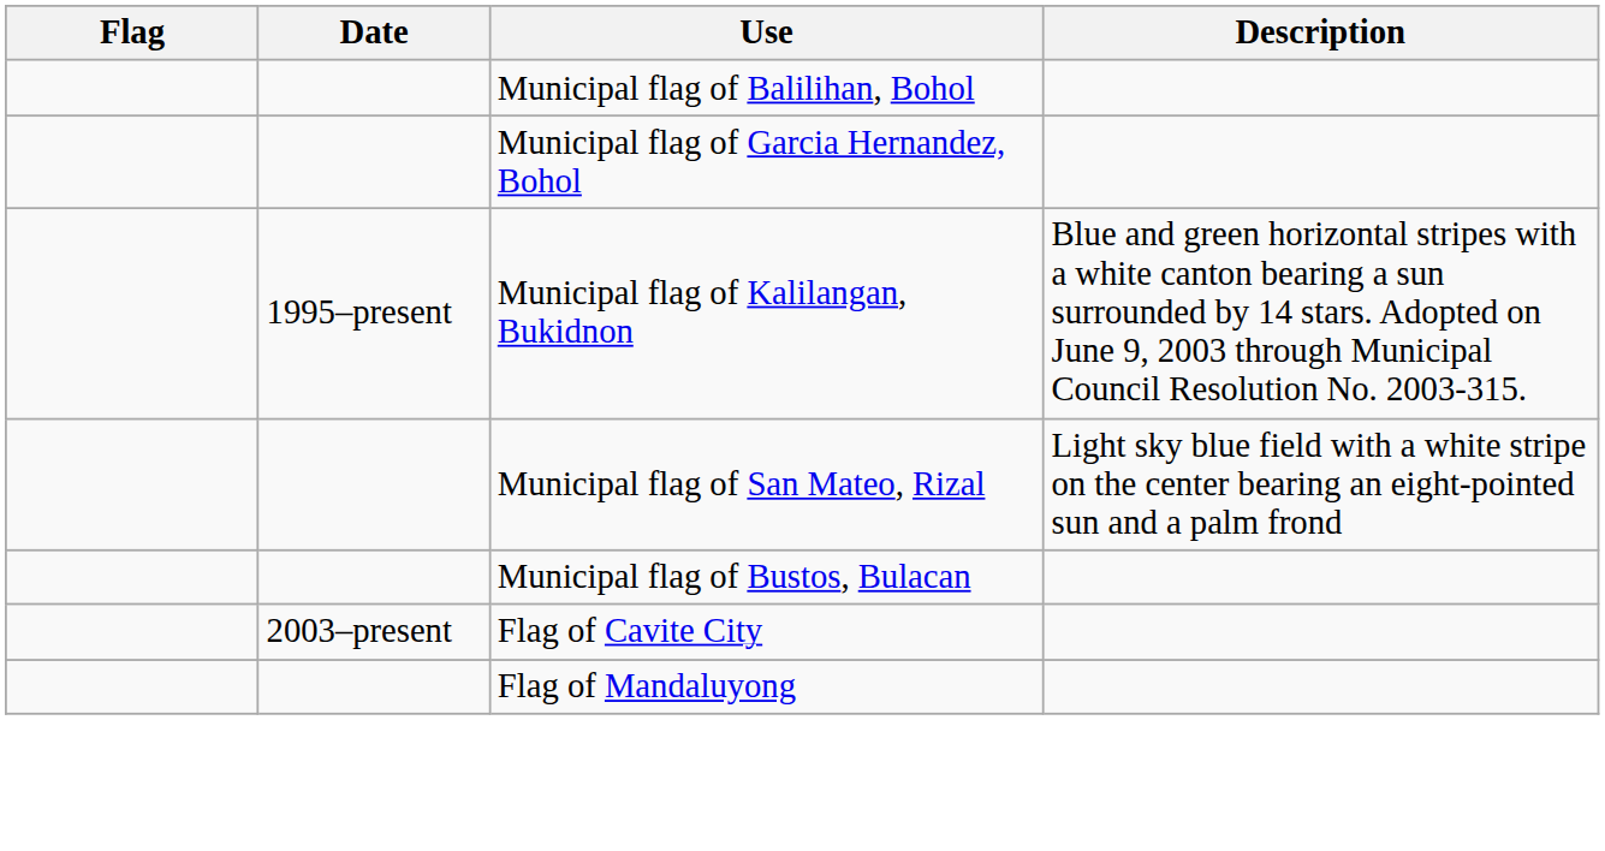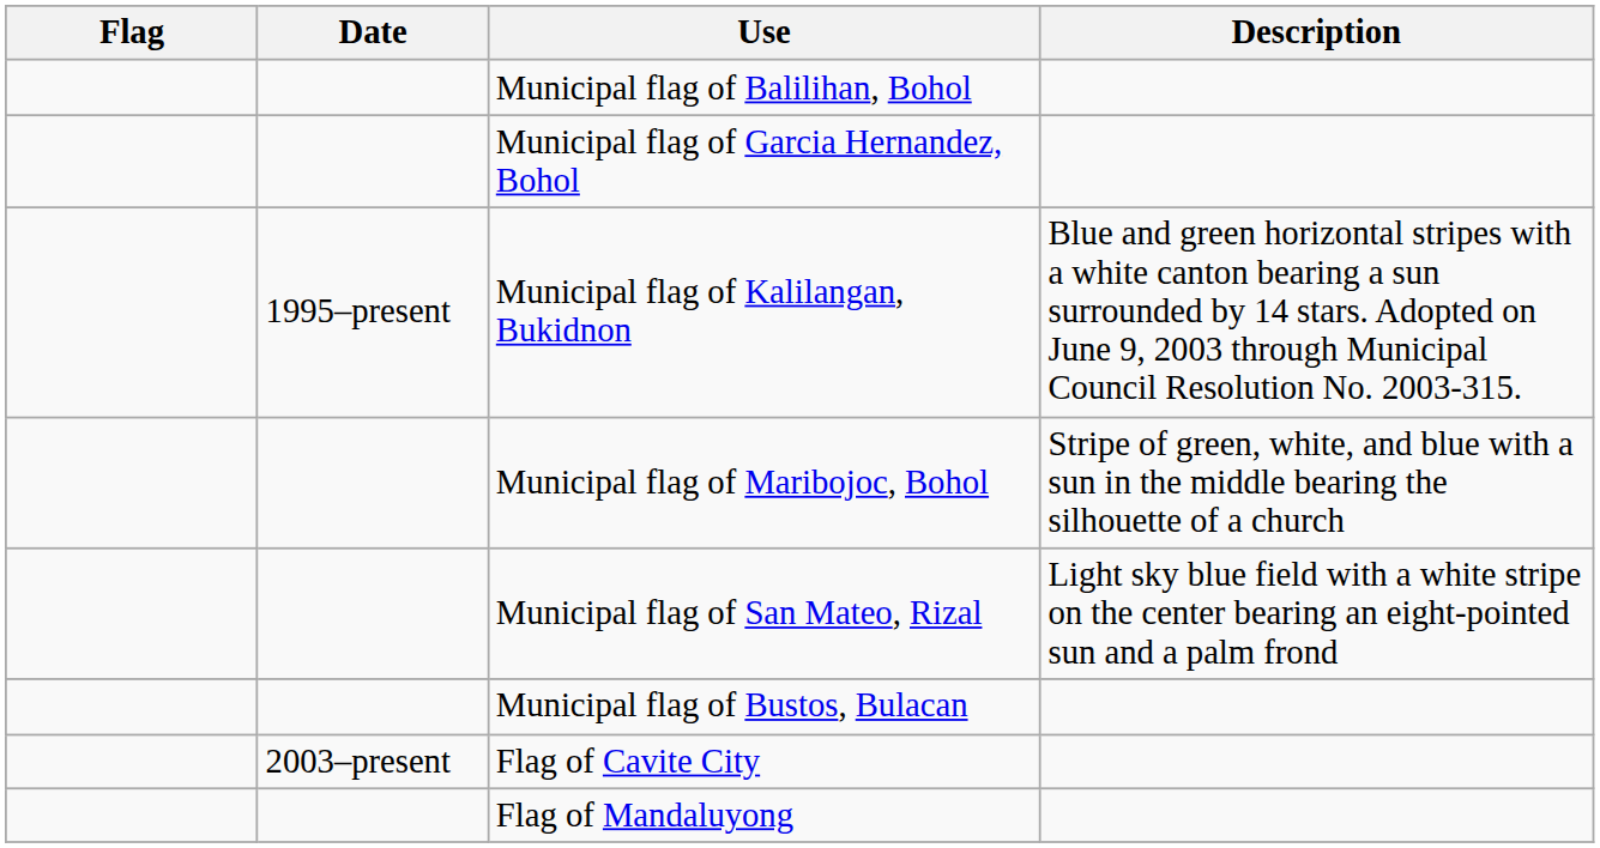 <table class="wikitable">
 <tr>
 <th style="width:110px;">Flag</th>
 <th style="width:100px;">Date</th>
 <th style="width:250px;">Use</th>
 <th style="width:250px;">Description</th>
 </tr>
 <tr>
 <td></td>
 <td></td>
 <td>Municipal flag of <a href='#'>Balilihan</a>, <a href='#'>Bohol</a></td>
 <td></td>
 </tr>
 <tr>
 <td></td>
 <td></td>
 <td>Municipal flag of <a href='#'>Garcia Hernandez, Bohol</a></td>
 <td></td>
 </tr>
 <tr>
 <td></td>
 <td>1995–present</td>
 <td>Municipal flag of <a href='#'>Kalilangan</a>, <a href='#'>Bukidnon</a></td>
 <td>Blue and green horizontal stripes with a white canton bearing a sun surrounded by 14 stars. Adopted on June 9, 2003 through Municipal Council Resolution No. 2003-315.</td>
 </tr>
 <tr>
 <td></td>
 <td></td>
+<td>Municipal flag of <a href='#'>Maribojoc</a>, <a href='#'>Bohol</a></td>
+<td>Stripe of green, white, and blue with a sun in the middle bearing the silhouette of a church</td>
+</tr>
+<tr>
+<td></td>
+<td></td>
 <td>Municipal flag of <a href='#'>San Mateo</a>, <a href='#'>Rizal</a></td>
 <td>Light sky blue field with a white stripe on the center bearing an eight-pointed sun and a palm frond</td>
 </tr>
 <tr>
 <td></td>
 <td></td>
 <td>Municipal flag of <a href='#'>Bustos</a>, <a href='#'>Bulacan</a></td>
 <td></td>
 </tr>
 <tr>
 <td></td>
 <td>2003–present</td>
 <td>Flag of <a href='#'>Cavite City</a></td>
 <td></td>
 </tr>
 <tr>
 <td></td>
 <td></td>
 <td>Flag of <a href='#'>Mandaluyong</a></td>
 <td></td>
 </tr>
 </table>
